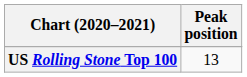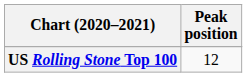 <table class="wikitable sortable plainrowheaders" style="text-align:center">
 <tr>
 <th scope="col">Chart (2020–2021)</th>
 <th scope="col">Peak<br>position</th>
 </tr>
 <tr>
 </tr>
 <tr>
 </tr>
 <tr>
 </tr>
 <tr>
 </tr>
 <tr>
 </tr>
 <tr>
 </tr>
 <tr>
 </tr>
 <tr>
 <th scope="row">US <a href='#'><em>Rolling Stone</em> Top 100</a></th>
-<td>13</td>
+<td>12</td>
 </tr>
 </table>
